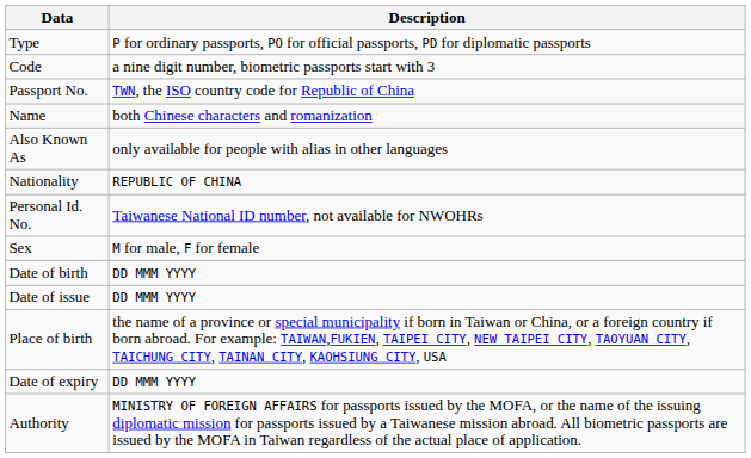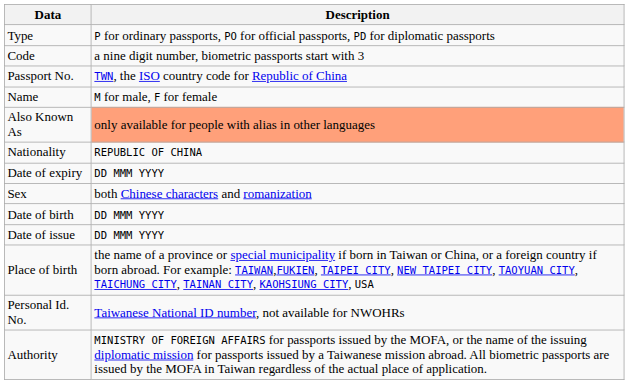 <table class="wikitable">
 <tr>
 <th width=100>Data</th>
 <th width=650>Description</th>
 </tr>
 <tr>
 <td>Type</td>
 <td><code>P</code> for ordinary passports, <code>PO</code> for official passports, <code>PD</code> for diplomatic passports</td>
 </tr>
 <tr>
 <td>Code</td>
 <td>a nine digit number, biometric passports start with 3</td>
 </tr>
 <tr>
 <td>Passport No.</td>
 <td><code><a href='#'>TWN</a></code>, the <a href='#'>ISO</a> country code for <a href='#'>Republic of China</a></td>
 </tr>
 <tr>
 <td>Name</td>
-<td>both <a href='#'>Chinese characters</a> and <a href='#'>romanization</a></td>
+<td><code>M</code> for male, <code>F</code> for female</td>
 </tr>
 <tr>
 <td>Also Known As</td>
-<td>only available for people with alias in other languages</td>
+<td style="background: lightsalmon;">only available for people with alias in other languages</td>
 </tr>
 <tr>
 <td>Nationality</td>
 <td><code>REPUBLIC OF CHINA</code></td>
 </tr>
 <tr>
-<td>Personal Id. No.</td>
-<td><a href='#'>Taiwanese National ID number</a>, not available for NWOHRs</td>
+<td>Date of expiry</td>
+<td><code>DD MMM YYYY</code></td>
 </tr>
 <tr>
 <td>Sex</td>
-<td><code>M</code> for male, <code>F</code> for female</td>
+<td>both <a href='#'>Chinese characters</a> and <a href='#'>romanization</a></td>
 </tr>
 <tr>
 <td>Date of birth</td>
 <td><code>DD MMM YYYY</code></td>
 </tr>
 <tr>
 <td>Date of issue</td>
 <td><code>DD MMM YYYY</code></td>
 </tr>
 <tr>
 <td>Place of birth</td>
 <td>the name of a province or <a href='#'>special municipality</a> if born in Taiwan or China, or a foreign country if born abroad. For example: <code><a href='#'>TAIWAN</a></code>,<code><a href='#'>FUKIEN</a></code>, <code><a href='#'>TAIPEI CITY</a></code>, <code><a href='#'>NEW TAIPEI CITY</a></code>, <code><a href='#'>TAOYUAN CITY</a></code>, <code><a href='#'>TAICHUNG CITY</a></code>, <code><a href='#'>TAINAN CITY</a></code>, <code><a href='#'>KAOHSIUNG CITY</a></code>, <code>USA</code></td>
 </tr>
 <tr>
-<td>Date of expiry</td>
-<td><code>DD MMM YYYY</code></td>
+<td>Personal Id. No.</td>
+<td><a href='#'>Taiwanese National ID number</a>, not available for NWOHRs</td>
 </tr>
 <tr>
 <td>Authority</td>
 <td><code>MINISTRY OF FOREIGN AFFAIRS</code> for passports issued by the MOFA, or the name of the issuing <a href='#'>diplomatic mission</a> for passports issued by a Taiwanese mission abroad. All biometric passports are issued by the MOFA in Taiwan regardless of the actual place of application.</td>
 </tr>
 </table>
